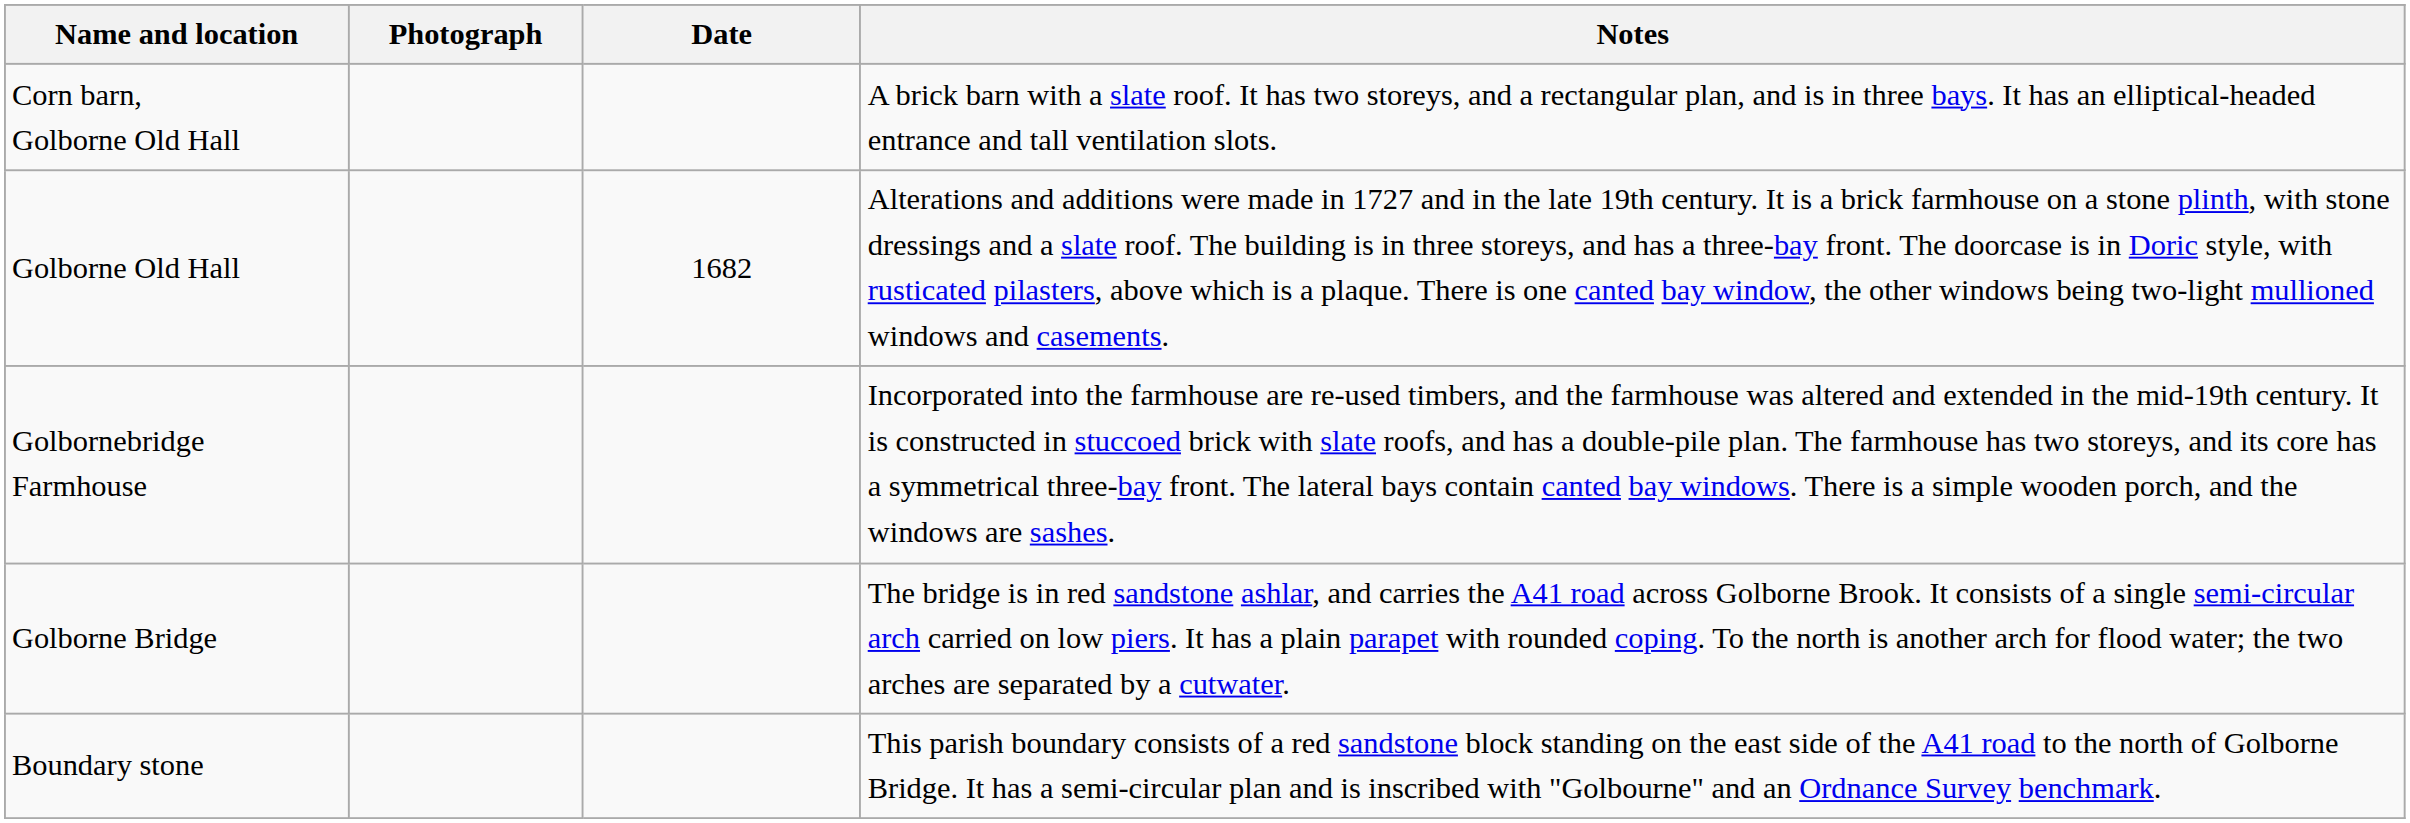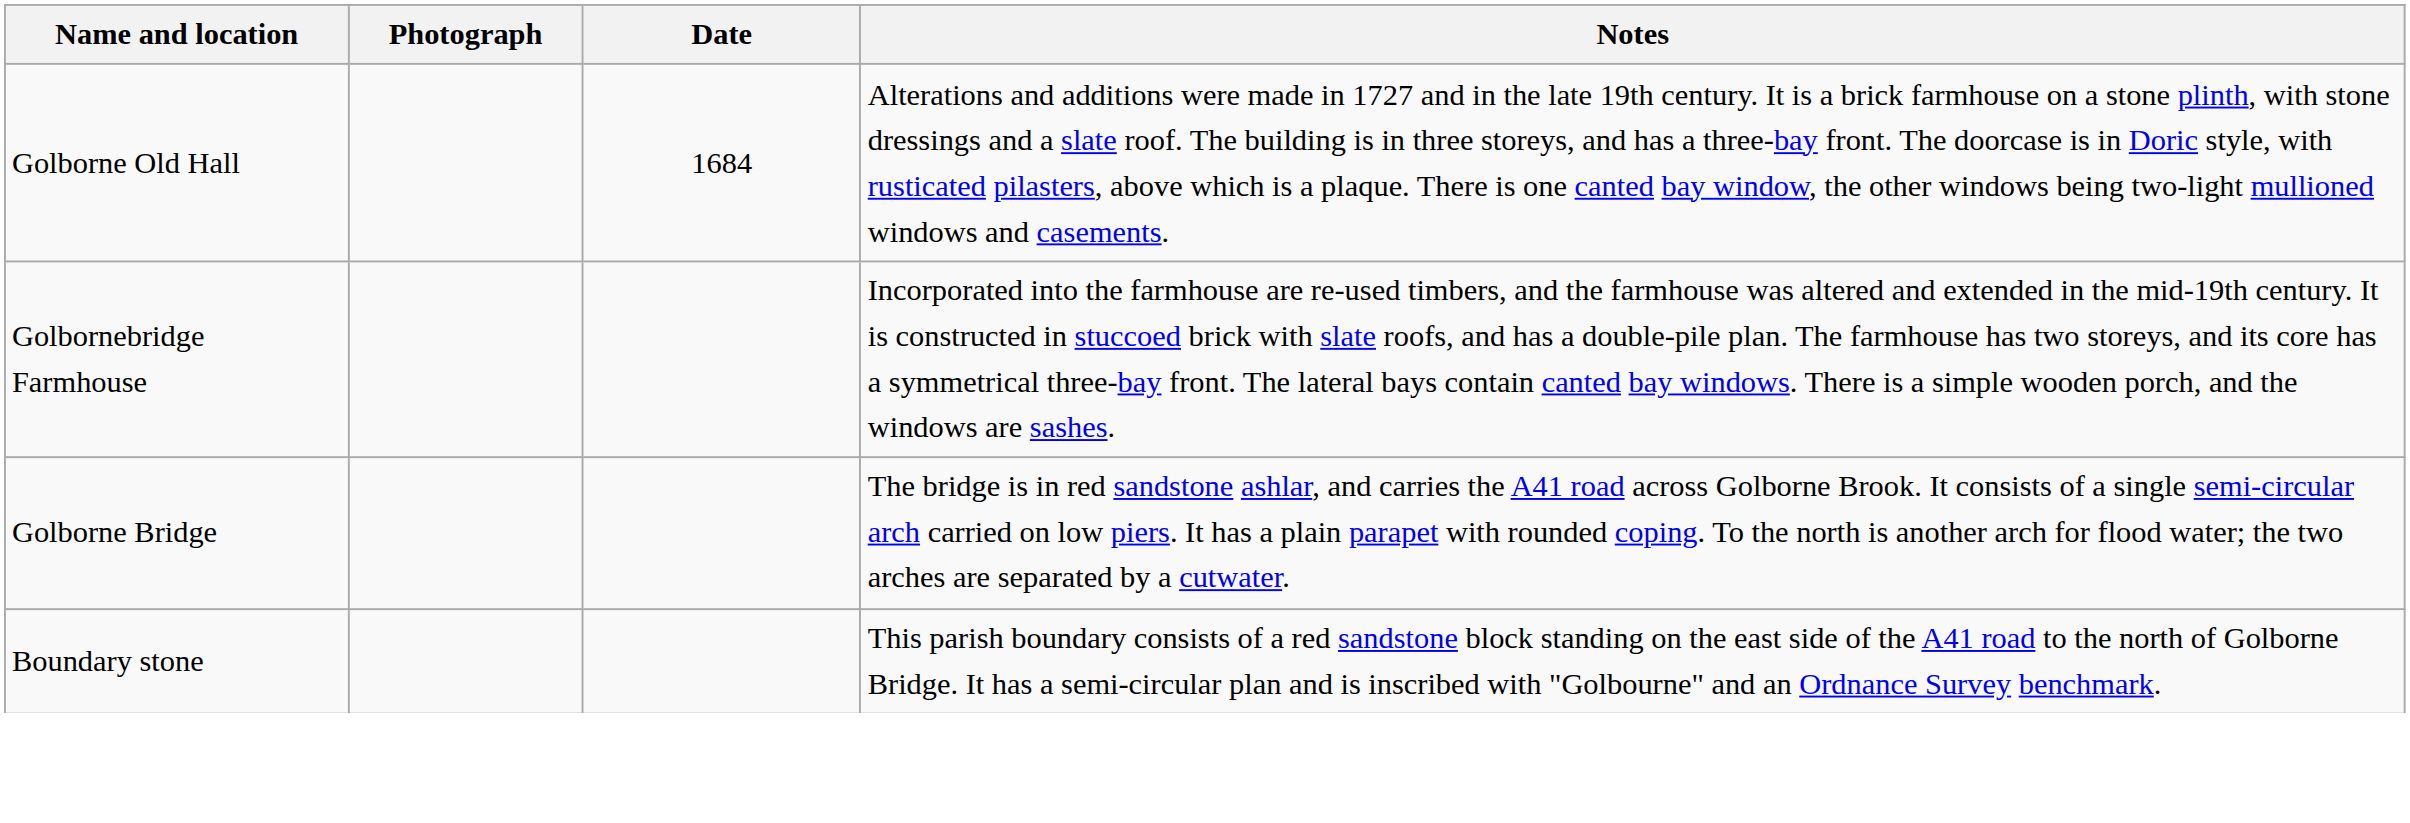 <table class="wikitable sortable plainrowheaders" style="width:100%;border:0px;text-align:left;line-height:150%;">
 <tr>
 <th scope="col"  style="width:150px">Name and location</th>
 <th scope="col"  style="width:100px" class="unsortable">Photograph</th>
 <th scope="col"  style="width:120px">Date</th>
 <th scope="col"  style="width:700px" class="unsortable">Notes</th>
 </tr>
 <tr>
-<td>Corn barn,<br>Golborne Old Hall<br><small></small></td>
-<td></td>
-<td align="center"></td>
-<td>A brick barn with a <a href='#'>slate</a> roof.  It has two storeys, and a rectangular plan, and is in three <a href='#'>bays</a>.  It has an elliptical-headed entrance and tall ventilation slots.</td>
-</tr>
-<tr>
 <td>Golborne Old Hall<br><small></small></td>
 <td></td>
-<td align="center">1682</td>
+<td align="center">1684</td>
 <td>Alterations and additions were made in 1727 and in the late 19th century.  It is a brick farmhouse on a stone <a href='#'>plinth</a>, with stone dressings and a <a href='#'>slate</a> roof.  The building is in three storeys, and has a three-<a href='#'>bay</a> front.  The doorcase is in <a href='#'>Doric</a> style, with <a href='#'>rusticated</a> <a href='#'>pilasters</a>, above which is a plaque.  There is one <a href='#'>canted</a> <a href='#'>bay window</a>, the other windows being two-light <a href='#'>mullioned</a> windows and <a href='#'>casements</a>.</td>
 </tr>
 <tr>
 <td>Golbornebridge Farmhouse<br><small></small></td>
 <td></td>
 <td align="center"></td>
 <td>Incorporated into the farmhouse are re-used timbers, and the farmhouse was altered and extended in the mid-19th century.  It is constructed in <a href='#'>stuccoed</a> brick with <a href='#'>slate</a> roofs, and has a double-pile plan.  The farmhouse has two storeys, and its core has a symmetrical three-<a href='#'>bay</a> front.  The lateral bays contain <a href='#'>canted</a> <a href='#'>bay windows</a>.  There is a simple wooden porch, and the windows are <a href='#'>sashes</a>.</td>
 </tr>
 <tr>
 <td>Golborne Bridge<br><small></small></td>
 <td></td>
 <td align="center"></td>
 <td>The bridge is in red <a href='#'>sandstone</a> <a href='#'>ashlar</a>, and carries the <a href='#'>A41 road</a> across Golborne Brook.  It consists of a single <a href='#'>semi-circular arch</a> carried on low <a href='#'>piers</a>.  It has a plain <a href='#'>parapet</a> with rounded <a href='#'>coping</a>.  To the north is another arch for flood water; the two arches are separated by a <a href='#'>cutwater</a>.</td>
 </tr>
 <tr>
 <td>Boundary stone<br><small></small></td>
 <td></td>
 <td align="center"></td>
 <td>This parish boundary consists of a red <a href='#'>sandstone</a> block standing on the east side of the <a href='#'>A41 road</a> to the north of Golborne Bridge.  It has a semi-circular plan and is inscribed with "Golbourne" and an <a href='#'>Ordnance Survey</a> <a href='#'>benchmark</a>.</td>
 </tr>
 <tr>
 </tr>
 </table>
